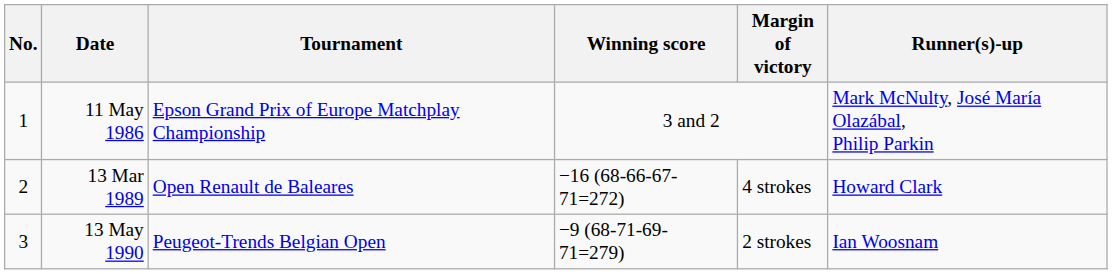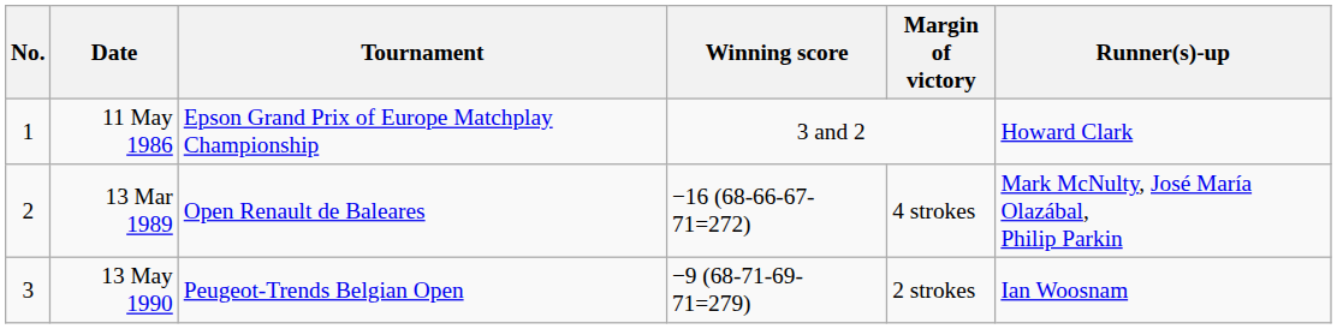 <table class="wikitable" style="font-size:95%;">
 <tr>
 <th>No.</th>
 <th>Date</th>
 <th>Tournament</th>
 <th>Winning score</th>
 <th>Margin of<br>victory</th>
 <th>Runner(s)-up</th>
 </tr>
 <tr>
 <td align=center>1</td>
 <td align=right>11 May <a href='#'>1986</a></td>
 <td><a href='#'>Epson Grand Prix of Europe Matchplay Championship</a></td>
 <td colspan=2 align=center>3 and 2</td>
-<td> <a href='#'>Mark McNulty</a>,  <a href='#'>José María Olazábal</a>,<br> <a href='#'>Philip Parkin</a></td>
+<td> <a href='#'>Howard Clark</a></td>
 </tr>
 <tr>
 <td align=center>2</td>
 <td align=right>13 Mar <a href='#'>1989</a></td>
 <td><a href='#'>Open Renault de Baleares</a></td>
 <td>−16 (68-66-67-71=272)</td>
 <td>4 strokes</td>
-<td> <a href='#'>Howard Clark</a></td>
+<td> <a href='#'>Mark McNulty</a>,  <a href='#'>José María Olazábal</a>,<br> <a href='#'>Philip Parkin</a></td>
 </tr>
 <tr>
 <td align=center>3</td>
 <td align=right>13 May <a href='#'>1990</a></td>
 <td><a href='#'>Peugeot-Trends Belgian Open</a></td>
 <td>−9 (68-71-69-71=279)</td>
 <td>2 strokes</td>
 <td> <a href='#'>Ian Woosnam</a></td>
 </tr>
 </table>
